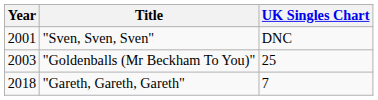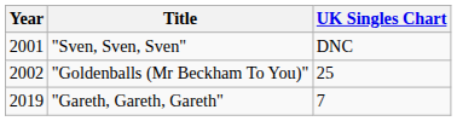 <table class="wikitable">
 <tr>
 <th>Year</th>
 <th>Title</th>
 <th><a href='#'>UK Singles Chart</a></th>
 </tr>
 <tr>
 <td>2001</td>
 <td>"Sven, Sven, Sven"</td>
 <td>DNC</td>
 </tr>
 <tr>
-<td>2003</td>
+<td>2002</td>
 <td>"Goldenballs (Mr Beckham To You)"</td>
 <td>25</td>
 </tr>
 <tr>
-<td>2018</td>
+<td>2019</td>
 <td>"Gareth, Gareth, Gareth"</td>
 <td>7</td>
 </tr>
 </table>
